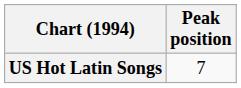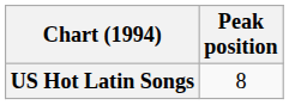 <table class="wikitable sortable plainrowheaders">
 <tr>
 <th scope="col">Chart (1994)</th>
 <th scope="col">Peak<br>position</th>
 </tr>
 <tr>
 <th scope=row>US Hot Latin Songs</th>
-<td style="text-align: center; ">7</td>
+<td style="text-align: center; ">8</td>
 </tr>
 </table>
